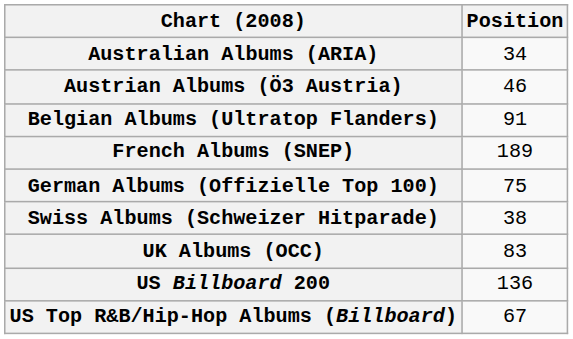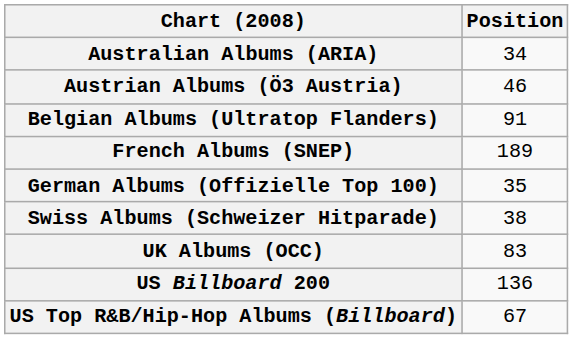 <table class="wikitable sortable plainrowheaders" style="text-align:center;">
 <tr>
 <th>Chart (2008)</th>
 <th>Position</th>
 </tr>
 <tr>
 <th scope="row">Australian Albums (ARIA)</th>
 <td style="text-align:center;">34</td>
 </tr>
 <tr>
 <th scope="row">Austrian Albums (Ö3 Austria)</th>
 <td style="text-align:center;">46</td>
 </tr>
 <tr>
 <th scope="row">Belgian Albums (Ultratop Flanders)</th>
 <td style="text-align:center;">91</td>
 </tr>
 <tr>
 <th scope="row">French Albums (SNEP)</th>
 <td style="text-align:center;">189</td>
 </tr>
 <tr>
 <th scope="row">German Albums (Offizielle Top 100)</th>
-<td style="text-align:center;">75</td>
+<td style="text-align:center;">35</td>
 </tr>
 <tr>
 <th scope="row">Swiss Albums (Schweizer Hitparade)</th>
 <td style="text-align:center;">38</td>
 </tr>
 <tr>
 <th scope="row">UK Albums (OCC)</th>
 <td style="text-align:center;">83</td>
 </tr>
 <tr>
 <th scope="row">US <em>Billboard</em> 200</th>
 <td style="text-align:center;">136</td>
 </tr>
 <tr>
 <th scope="row">US Top R&B/Hip-Hop Albums (<em>Billboard</em>)</th>
 <td style="text-align:center;">67</td>
 </tr>
 </table>
